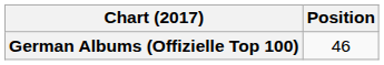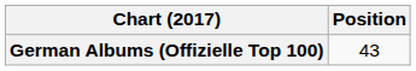 <table class="wikitable sortable plainrowheaders" style="text-align:center;">
 <tr>
 <th scope="col">Chart (2017)</th>
 <th scope="col">Position</th>
 </tr>
 <tr>
 <th scope="row">German Albums (Offizielle Top 100)</th>
-<td>46</td>
+<td>43</td>
 </tr>
 </table>
